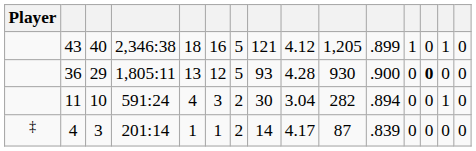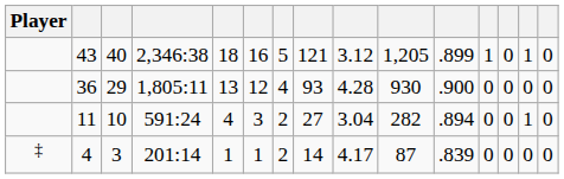 <table class="wikitable sortable" style="text-align:center;">
 <tr>
 <th>Player</th>
 <th></th>
 <th></th>
 <th></th>
 <th></th>
 <th></th>
 <th></th>
 <th></th>
 <th></th>
 <th></th>
 <th></th>
 <th></th>
 <th></th>
 <th></th>
 <th></th>
 </tr>
 <tr>
 <td></td>
 <td>43</td>
 <td>40</td>
 <td>2,346:38</td>
 <td>18</td>
 <td>16</td>
 <td>5</td>
 <td>121</td>
-<td>4.12</td>
+<td>3.12</td>
 <td>1,205</td>
 <td>.899</td>
 <td>1</td>
 <td>0</td>
 <td>1</td>
 <td>0</td>
 </tr>
 <tr>
 <td></td>
 <td>36</td>
 <td>29</td>
 <td>1,805:11</td>
 <td>13</td>
 <td>12</td>
-<td>5</td>
+<td>4</td>
 <td>93</td>
 <td>4.28</td>
 <td>930</td>
 <td>.900</td>
 <td>0</td>
-<td><strong>0</strong></td>
+<td>0</td>
 <td>0</td>
 <td>0</td>
 </tr>
 <tr>
 <td></td>
 <td>11</td>
 <td>10</td>
 <td>591:24</td>
 <td>4</td>
 <td>3</td>
 <td>2</td>
-<td>30</td>
+<td>27</td>
 <td>3.04</td>
 <td>282</td>
 <td>.894</td>
 <td>0</td>
 <td>0</td>
 <td>1</td>
 <td>0</td>
 </tr>
 <tr>
 <td><sup>‡</sup></td>
 <td>4</td>
 <td>3</td>
 <td>201:14</td>
 <td>1</td>
 <td>1</td>
 <td>2</td>
 <td>14</td>
 <td>4.17</td>
 <td>87</td>
 <td>.839</td>
 <td>0</td>
 <td>0</td>
 <td>0</td>
 <td>0</td>
 </tr>
 </table>
